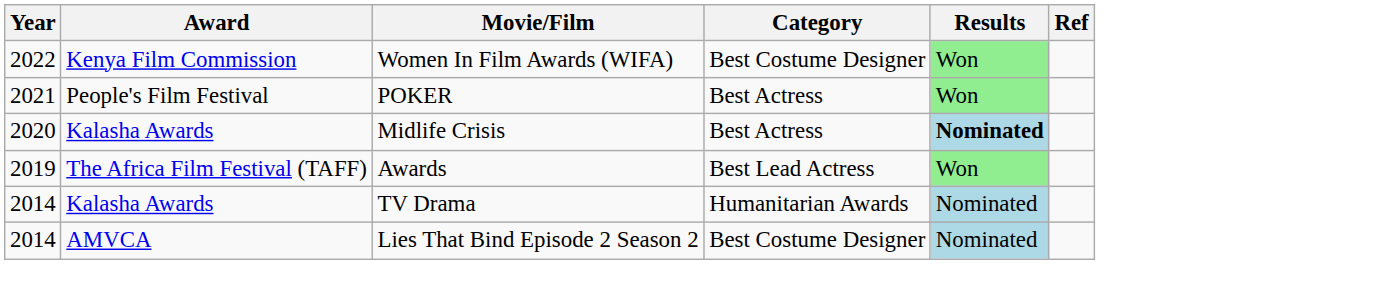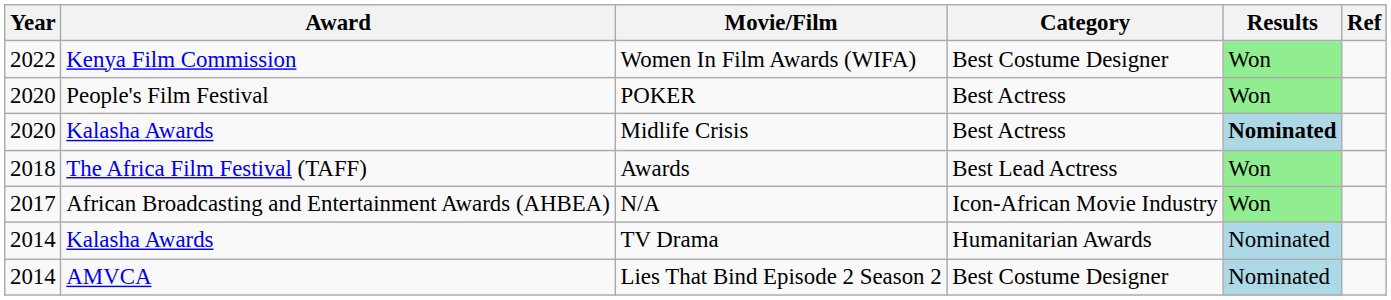 <table class="wikitable">
 <tr>
 <th>Year</th>
 <th>Award</th>
 <th>Movie/Film</th>
 <th>Category</th>
 <th>Results</th>
 <th>Ref</th>
 </tr>
 <tr>
 <td>2022</td>
 <td><a href='#'>Kenya Film Commission</a></td>
 <td>Women In Film Awards (WIFA)</td>
 <td>Best Costume Designer</td>
 <td style="background:#90EE90;">Won</td>
 <td></td>
 </tr>
 <tr>
-<td>2021</td>
+<td>2020</td>
 <td>People's Film Festival</td>
 <td>POKER</td>
 <td>Best Actress</td>
 <td style="background:#90EE90;">Won</td>
 <td></td>
 </tr>
 <tr>
 <td>2020</td>
 <td><a href='#'>Kalasha Awards</a></td>
 <td>Midlife Crisis</td>
 <td>Best Actress</td>
 <td style="background:#ADD8E6;"><strong>Nominated</strong></td>
 <td></td>
 </tr>
 <tr>
-<td>2019</td>
+<td>2018</td>
 <td><a href='#'>The Africa Film Festival</a> (TAFF)</td>
 <td>Awards</td>
 <td>Best Lead Actress</td>
 <td style="background:#90EE90;">Won</td>
 <td></td>
+</tr>
+<tr>
+<td>2017</td>
+<td>African Broadcasting and Entertainment Awards (AHBEA)</td>
+<td>N/A</td>
+<td>Icon-African Movie Industry</td>
+<td style="background:#90EE90;">Won</td>
+<td><strong><em></em></strong></td>
 </tr>
 <tr>
 <td>2014</td>
 <td><a href='#'>Kalasha Awards</a></td>
 <td>TV Drama</td>
 <td>Humanitarian Awards</td>
 <td style="background:#ADD8E6;">Nominated</td>
 <td><strong><em></em></strong></td>
 </tr>
 <tr>
 <td>2014</td>
 <td><a href='#'>AMVCA</a></td>
 <td>Lies That Bind Episode 2 Season 2</td>
 <td>Best Costume Designer</td>
 <td style="background:#ADD8E6;">Nominated</td>
 <td></td>
 </tr>
 </table>
